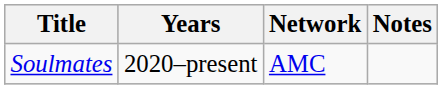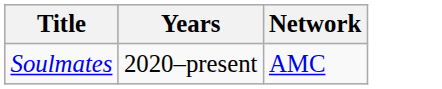 <table class="wikitable sortable">
 <tr>
 <th>Title</th>
 <th>Years</th>
 <th>Network</th>
-<th>Notes</th>
 </tr>
 <tr>
 <td><em><a href='#'>Soulmates</a></em></td>
 <td>2020–present</td>
 <td><a href='#'>AMC</a></td>
-<td></td>
 </tr>
 </table>
